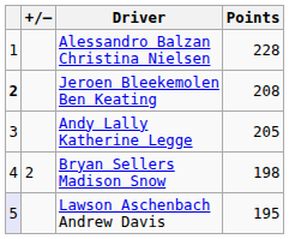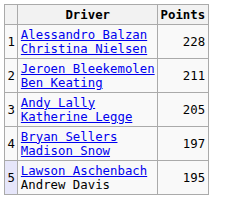 <table class="wikitable" style="font-size: 95%;">
 <tr>
 <th scope="col"></th>
-<th scope="col">+/–</th>
 <th scope="col">Driver</th>
 <th scope="col">Points</th>
 </tr>
 <tr>
 <td align=center>1</td>
-<td align="left"></td>
 <td> <a href='#'>Alessandro Balzan</a><br> <a href='#'>Christina Nielsen</a></td>
 <td align=right>228</td>
 </tr>
 <tr>
-<td align=center><strong>2</strong></td>
-<td align="left"></td>
+<td align=center>2</td>
 <td> <a href='#'>Jeroen Bleekemolen</a><br> <a href='#'>Ben Keating</a></td>
-<td align=right>208</td>
+<td align=right>211</td>
 </tr>
 <tr>
 <td align=center>3</td>
-<td align="left"></td>
 <td> <a href='#'>Andy Lally</a><br> <a href='#'>Katherine Legge</a></td>
 <td align=right>205</td>
 </tr>
 <tr>
 <td align=center>4</td>
-<td align="left"> 2</td>
 <td> <a href='#'>Bryan Sellers</a><br> <a href='#'>Madison Snow</a></td>
-<td align=right>198</td>
+<td align=right>197</td>
 </tr>
 <tr>
 <td align=center style="background: lavender;">5</td>
-<td align="left"></td>
 <td> <a href='#'>Lawson Aschenbach</a><br> Andrew Davis</td>
 <td align=right>195</td>
 </tr>
 </table>
